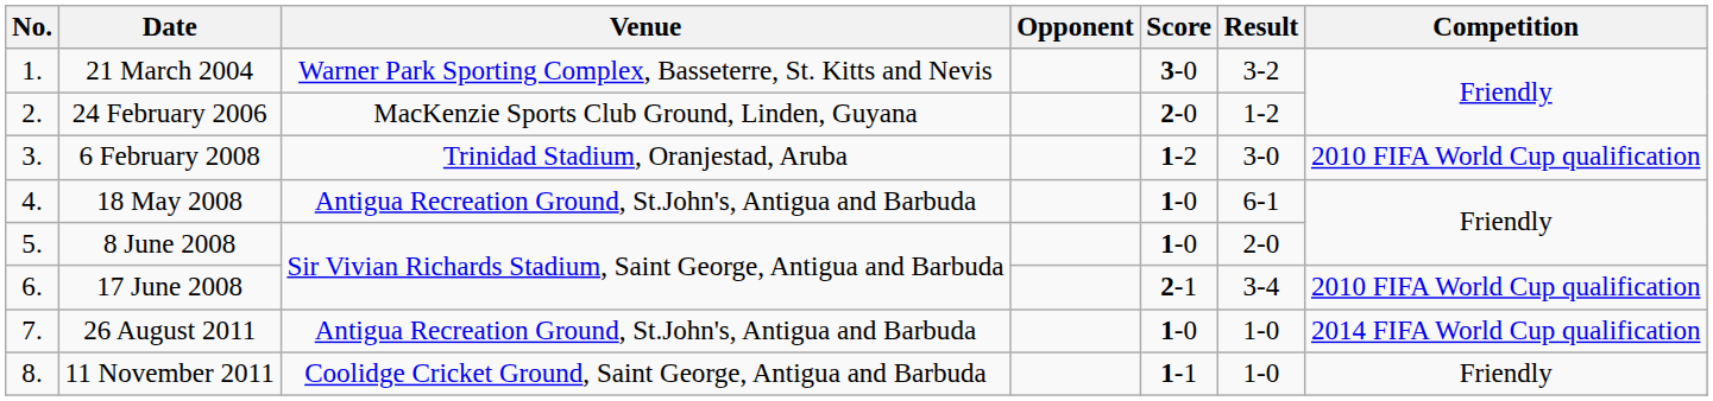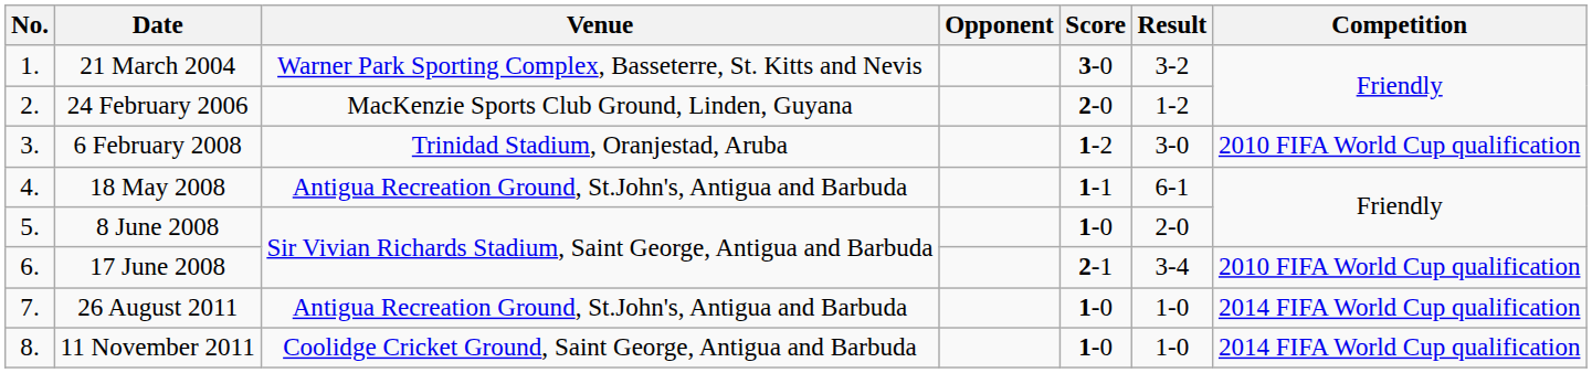 <table class="wikitable">
 <tr>
 <th>No.</th>
 <th>Date</th>
 <th>Venue</th>
 <th>Opponent</th>
 <th>Score</th>
 <th>Result</th>
 <th>Competition</th>
 </tr>
 <tr>
 <td align="center">1.</td>
 <td align="center">21 March 2004</td>
 <td align="center"><a href='#'>Warner Park Sporting Complex</a>, Basseterre, St. Kitts and Nevis</td>
 <td align="center"></td>
 <td align="center"><strong>3</strong>-0</td>
 <td align="center">3-2</td>
 <td rowspan="2" align="center"><a href='#'>Friendly</a></td>
 </tr>
 <tr>
 <td align="center">2.</td>
 <td align="center">24 February 2006</td>
 <td align="center">MacKenzie Sports Club Ground, Linden, Guyana</td>
 <td align="center"></td>
 <td align="center"><strong>2</strong>-0</td>
 <td align="center">1-2</td>
 </tr>
 <tr>
 <td align="center">3.</td>
 <td align="center">6 February 2008</td>
 <td align="center"><a href='#'>Trinidad Stadium</a>, Oranjestad, Aruba</td>
 <td align="center"></td>
 <td align="center"><strong>1</strong>-2</td>
 <td align="center">3-0</td>
 <td align="center"><a href='#'>2010 FIFA World Cup qualification</a></td>
 </tr>
 <tr>
 <td align="center">4.</td>
 <td align="center">18 May 2008</td>
 <td align="center"><a href='#'>Antigua Recreation Ground</a>, St.John's, Antigua and Barbuda</td>
 <td align="center"></td>
-<td align="center"><strong>1</strong>-0</td>
+<td align="center"><strong>1</strong>-1</td>
 <td align="center">6-1</td>
 <td rowspan="2" align="center">Friendly</td>
 </tr>
 <tr>
 <td align="center">5.</td>
 <td align="center">8 June 2008</td>
 <td rowspan="2" align="center"><a href='#'>Sir Vivian Richards Stadium</a>, Saint George, Antigua and Barbuda</td>
 <td align="center"></td>
 <td align="center"><strong>1</strong>-0</td>
 <td align="center">2-0</td>
 </tr>
 <tr>
 <td align="center">6.</td>
 <td align="center">17 June 2008</td>
 <td align="center"></td>
 <td align="center"><strong>2</strong>-1</td>
 <td align="center">3-4</td>
 <td align="center"><a href='#'>2010 FIFA World Cup qualification</a></td>
 </tr>
 <tr>
 <td align="center">7.</td>
 <td align="center">26 August 2011</td>
 <td align="center"><a href='#'>Antigua Recreation Ground</a>, St.John's, Antigua and Barbuda</td>
 <td align="center"></td>
 <td align="center"><strong>1</strong>-0</td>
 <td align="center">1-0</td>
 <td align="center"><a href='#'>2014 FIFA World Cup qualification</a></td>
 </tr>
 <tr>
 <td align="center">8.</td>
 <td align="center">11 November 2011</td>
 <td align="center"><a href='#'>Coolidge Cricket Ground</a>, Saint George, Antigua and Barbuda</td>
 <td align="center"></td>
-<td align="center"><strong>1</strong>-1</td>
+<td align="center"><strong>1</strong>-0</td>
 <td align="center">1-0</td>
-<td align="center">Friendly</td>
+<td align="center"><a href='#'>2014 FIFA World Cup qualification</a></td>
 </tr>
 </table>
